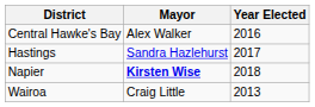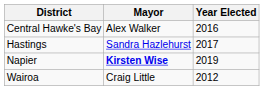 <table class="wikitable">
 <tr>
 <th>District</th>
 <th>Mayor</th>
 <th>Year Elected</th>
 </tr>
 <tr>
 <td>Central Hawke's Bay</td>
 <td>Alex Walker</td>
 <td>2016</td>
 </tr>
 <tr>
 <td>Hastings</td>
 <td><a href='#'>Sandra Hazlehurst</a></td>
 <td>2017</td>
 </tr>
 <tr>
 <td>Napier</td>
 <td><strong><a href='#'>Kirsten Wise</a></strong></td>
-<td>2018</td>
+<td>2019</td>
 </tr>
 <tr>
 <td>Wairoa</td>
 <td>Craig Little</td>
-<td>2013</td>
+<td>2012</td>
 </tr>
 </table>
